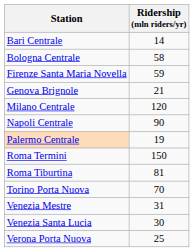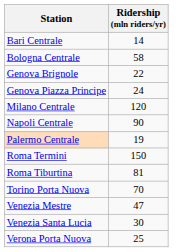 <table class="wikitable sortable">
 <tr>
 <th>Station</th>
 <th>Ridership <br><small>(mln riders/yr)</small></th>
 </tr>
 <tr>
 <td><a href='#'>Bari Centrale</a></td>
 <td style="text-align:center">14</td>
 </tr>
 <tr>
 <td><a href='#'>Bologna Centrale</a></td>
 <td style="text-align:center">58</td>
 </tr>
 <tr>
-<td><a href='#'>Firenze Santa Maria Novella</a></td>
-<td style="text-align:center">59</td>
+<td><a href='#'>Genova Brignole</a></td>
+<td style="text-align:center">22</td>
 </tr>
 <tr>
-<td><a href='#'>Genova Brignole</a></td>
-<td style="text-align:center">21</td>
+<td><a href='#'>Genova Piazza Principe</a></td>
+<td style="text-align:center">24</td>
 </tr>
 <tr>
 <td><a href='#'>Milano Centrale</a></td>
 <td style="text-align:center">120</td>
 </tr>
 <tr>
 <td><a href='#'>Napoli Centrale</a></td>
 <td style="text-align:center">90</td>
 </tr>
 <tr>
 <td style="background:#fedcba"><a href='#'>Palermo Centrale</a></td>
 <td style="text-align:center">19</td>
 </tr>
 <tr>
 <td><a href='#'>Roma Termini</a></td>
 <td style="text-align:center">150</td>
 </tr>
 <tr>
 <td><a href='#'>Roma Tiburtina</a></td>
 <td style="text-align:center">81</td>
 </tr>
 <tr>
 <td><a href='#'>Torino Porta Nuova</a></td>
 <td style="text-align:center">70</td>
 </tr>
 <tr>
 <td><a href='#'>Venezia Mestre</a></td>
-<td style="text-align:center">31</td>
+<td style="text-align:center">47</td>
 </tr>
 <tr>
 <td><a href='#'>Venezia Santa Lucia</a></td>
 <td style="text-align:center">30</td>
 </tr>
 <tr>
 <td><a href='#'>Verona Porta Nuova</a></td>
 <td style="text-align:center">25</td>
 </tr>
 </table>
